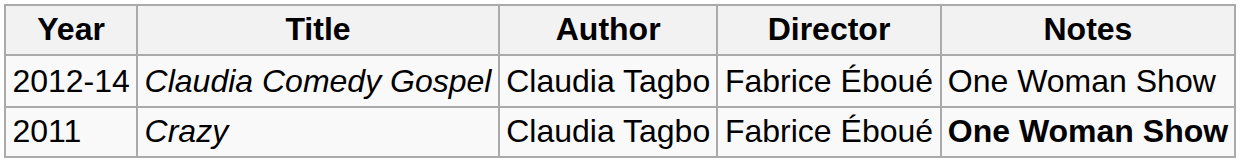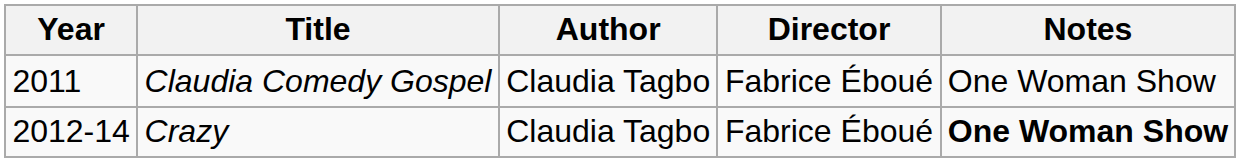 <table class="wikitable">
 <tr>
 <th>Year</th>
 <th>Title</th>
 <th>Author</th>
 <th>Director</th>
 <th>Notes</th>
 </tr>
 <tr>
-<td>2012-14</td>
+<td>2011</td>
 <td><em>Claudia Comedy Gospel</em></td>
 <td>Claudia Tagbo</td>
 <td>Fabrice Éboué</td>
 <td>One Woman Show</td>
 </tr>
 <tr>
-<td>2011</td>
+<td>2012-14</td>
 <td><em>Crazy</em></td>
 <td>Claudia Tagbo</td>
 <td>Fabrice Éboué</td>
 <td><strong>One Woman Show</strong></td>
 </tr>
 <tr>
 </tr>
 </table>
